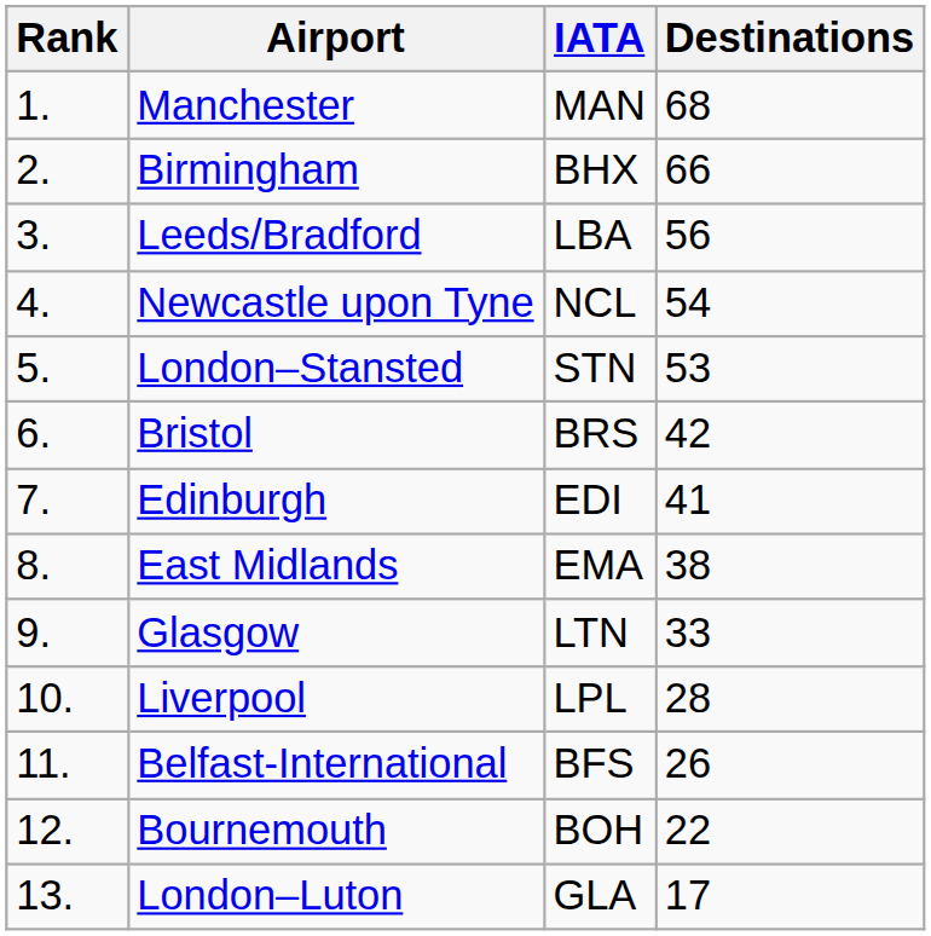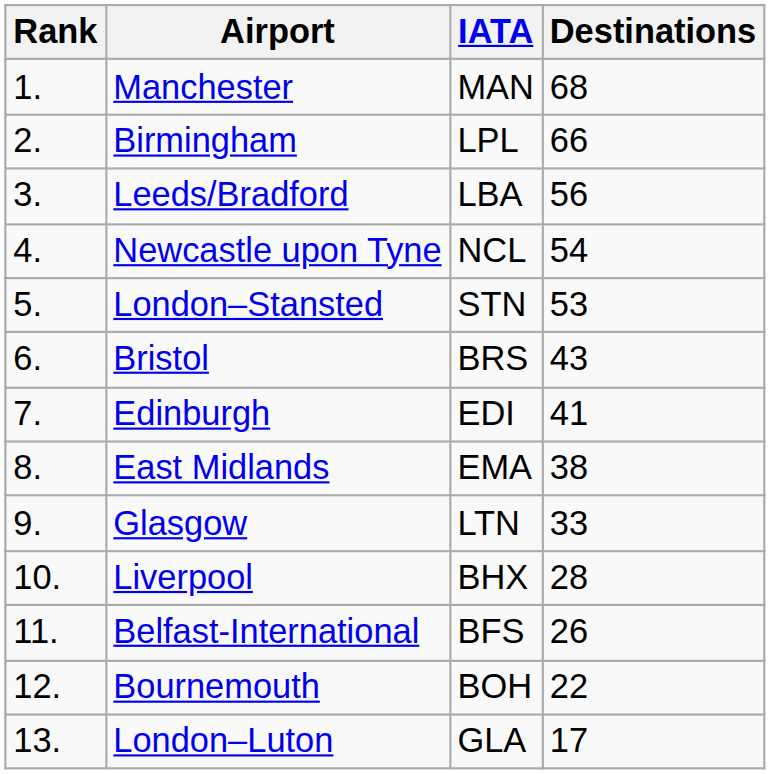 <table class="wikitable sortable" style="margin:1em auto;">
 <tr>
 <th>Rank</th>
 <th>Airport</th>
 <th><a href='#'>IATA</a></th>
 <th>Destinations</th>
 </tr>
 <tr>
 <td>1.</td>
 <td> <a href='#'>Manchester</a></td>
 <td>MAN</td>
 <td>68</td>
 </tr>
 <tr>
 <td>2.</td>
 <td> <a href='#'>Birmingham</a></td>
-<td>BHX</td>
+<td>LPL</td>
 <td>66</td>
 </tr>
 <tr>
 <td>3.</td>
 <td> <a href='#'>Leeds/Bradford</a></td>
 <td>LBA</td>
 <td>56</td>
 </tr>
 <tr>
 <td>4.</td>
 <td> <a href='#'>Newcastle upon Tyne</a></td>
 <td>NCL</td>
 <td>54</td>
 </tr>
 <tr>
 <td>5.</td>
 <td> <a href='#'>London–Stansted</a></td>
 <td>STN</td>
 <td>53</td>
 </tr>
 <tr>
 <td>6.</td>
 <td> <a href='#'>Bristol</a></td>
 <td>BRS</td>
-<td>42</td>
+<td>43</td>
 </tr>
 <tr>
 <td>7.</td>
 <td> <a href='#'>Edinburgh</a></td>
 <td>EDI</td>
 <td>41</td>
 </tr>
 <tr>
 <td>8.</td>
 <td> <a href='#'>East Midlands</a></td>
 <td>EMA</td>
 <td>38</td>
 </tr>
 <tr>
 <td>9.</td>
 <td> <a href='#'>Glasgow</a></td>
 <td>LTN</td>
 <td>33</td>
 </tr>
 <tr>
 <td>10.</td>
 <td> <a href='#'>Liverpool</a></td>
-<td>LPL</td>
+<td>BHX</td>
 <td>28</td>
 </tr>
 <tr>
 <td>11.</td>
 <td> <a href='#'>Belfast-International</a></td>
 <td>BFS</td>
 <td>26</td>
 </tr>
 <tr>
 <td>12.</td>
 <td> <a href='#'>Bournemouth</a></td>
 <td>BOH</td>
 <td>22</td>
 </tr>
 <tr>
 <td>13.</td>
 <td> <a href='#'>London–Luton</a></td>
 <td>GLA</td>
 <td>17</td>
 </tr>
 </table>
